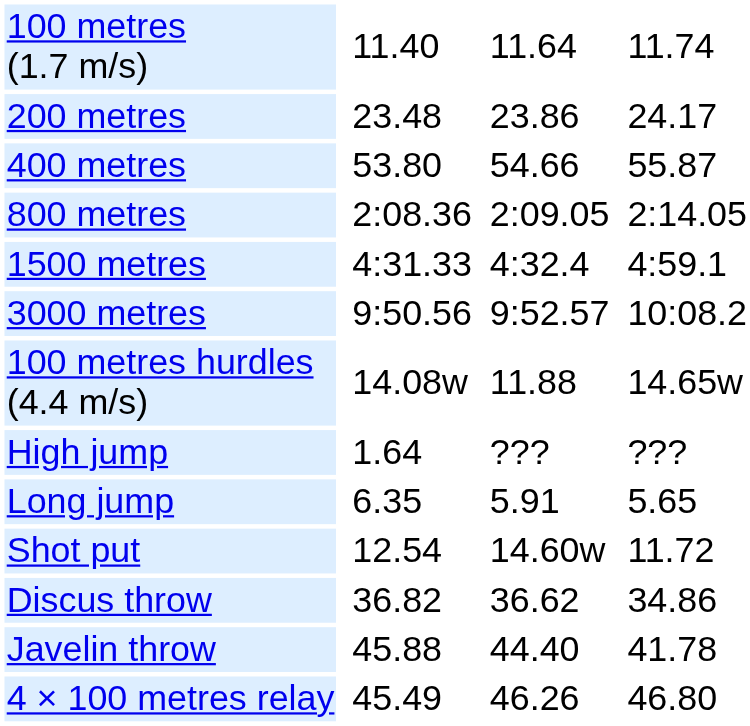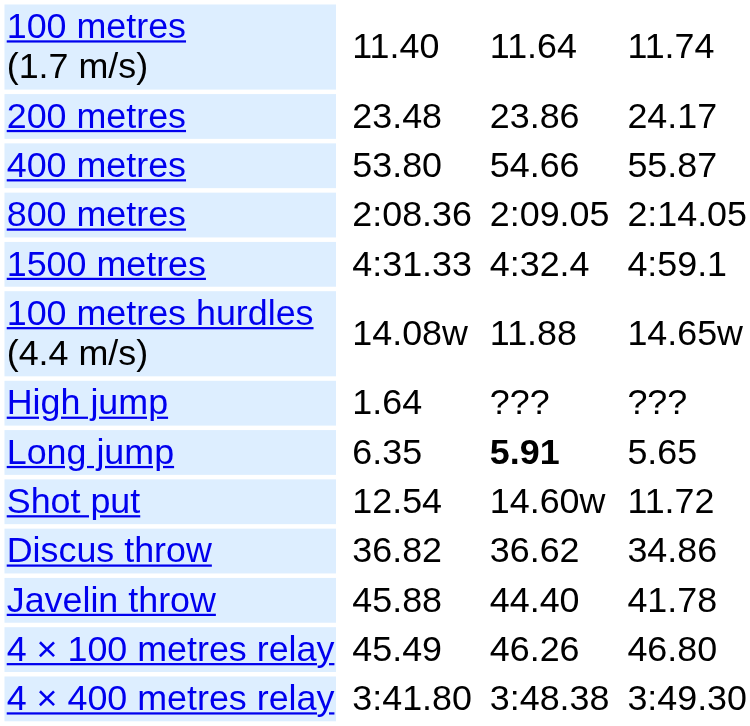 <table>
 <tr>
 <td bgcolor = DDEEFF><a href='#'>100 metres</a> <br> (1.7 m/s)</td>
 <td></td>
 <td>11.40</td>
 <td></td>
 <td>11.64</td>
 <td></td>
 <td>11.74</td>
 </tr>
 <tr>
 <td bgcolor = DDEEFF><a href='#'>200 metres</a></td>
 <td></td>
 <td>23.48</td>
 <td></td>
 <td>23.86</td>
 <td></td>
 <td>24.17</td>
 </tr>
 <tr>
 <td bgcolor = DDEEFF><a href='#'>400 metres</a></td>
 <td></td>
 <td>53.80</td>
 <td></td>
 <td>54.66</td>
 <td></td>
 <td>55.87</td>
 </tr>
 <tr>
 <td bgcolor = DDEEFF><a href='#'>800 metres</a></td>
 <td></td>
 <td>2:08.36</td>
 <td></td>
 <td>2:09.05</td>
 <td></td>
 <td>2:14.05</td>
 </tr>
 <tr>
 <td bgcolor = DDEEFF><a href='#'>1500 metres</a></td>
 <td></td>
 <td>4:31.33</td>
 <td></td>
 <td>4:32.4</td>
 <td></td>
 <td>4:59.1</td>
 </tr>
 <tr>
-<td bgcolor = DDEEFF><a href='#'>3000 metres</a></td>
-<td></td>
-<td>9:50.56</td>
-<td></td>
-<td>9:52.57</td>
-<td></td>
-<td>10:08.2</td>
-</tr>
-<tr>
 <td bgcolor = DDEEFF><a href='#'>100 metres hurdles</a> <br> (4.4 m/s)</td>
 <td></td>
 <td>14.08w</td>
 <td></td>
 <td>11.88</td>
 <td></td>
 <td>14.65w</td>
 </tr>
 <tr>
 <td bgcolor = DDEEFF><a href='#'>High jump</a></td>
 <td></td>
 <td>1.64</td>
 <td></td>
 <td>???</td>
 <td></td>
 <td>???</td>
 </tr>
 <tr>
 <td bgcolor = DDEEFF><a href='#'>Long jump</a></td>
 <td></td>
 <td>6.35</td>
 <td></td>
-<td>5.91</td>
+<td><strong>5.91</strong></td>
 <td></td>
 <td>5.65</td>
 </tr>
 <tr>
 <td bgcolor = DDEEFF><a href='#'>Shot put</a></td>
 <td></td>
 <td>12.54</td>
 <td></td>
 <td>14.60w</td>
 <td></td>
 <td>11.72</td>
 </tr>
 <tr>
 <td bgcolor = DDEEFF><a href='#'>Discus throw</a></td>
 <td></td>
 <td>36.82</td>
 <td></td>
 <td>36.62</td>
 <td></td>
 <td>34.86</td>
 </tr>
 <tr>
 <td bgcolor = DDEEFF><a href='#'>Javelin throw</a></td>
 <td></td>
 <td>45.88</td>
 <td></td>
 <td>44.40</td>
 <td></td>
 <td>41.78</td>
 </tr>
 <tr>
 <td bgcolor = DDEEFF><a href='#'>4 × 100 metres relay</a></td>
 <td></td>
 <td>45.49</td>
 <td></td>
 <td>46.26</td>
 <td></td>
 <td>46.80</td>
 </tr>
+<tr>
+<td bgcolor = DDEEFF><a href='#'>4 × 400 metres relay</a></td>
+<td></td>
+<td>3:41.80</td>
+<td></td>
+<td>3:48.38</td>
+<td></td>
+<td>3:49.30</td>
+</tr>
 </table>
